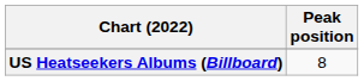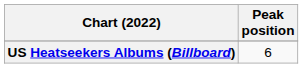 <table class="wikitable sortable plainrowheaders" style="text-align:center">
 <tr>
 <th scope="col">Chart (2022)</th>
 <th scope="col">Peak<br>position</th>
 </tr>
 <tr>
 </tr>
 <tr>
 </tr>
 <tr>
 </tr>
 <tr>
 <th scope="row">US <a href='#'>Heatseekers Albums</a> (<em><a href='#'>Billboard</a></em>)</th>
-<td>8</td>
+<td>6</td>
 </tr>
 </table>
